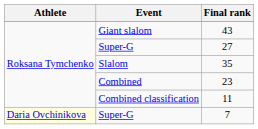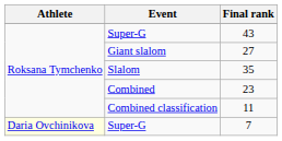 <table class="wikitable" style="font-size:90%">
 <tr>
 <th>Athlete</th>
 <th>Event</th>
 <th>Final rank</th>
 </tr>
 <tr style="font-size:95%">
 </tr>
 <tr align=center>
 <td align=left rowspan=5><a href='#'>Roksana Tymchenko</a></td>
-<td align=left><a href='#'>Giant slalom</a></td>
+<td align=left><a href='#'>Super-G</a></td>
 <td>43</td>
 </tr>
 <tr align=center>
-<td align=left><a href='#'>Super-G</a></td>
+<td align=left><a href='#'>Giant slalom</a></td>
 <td>27</td>
 </tr>
 <tr align=center>
 <td align=left><a href='#'>Slalom</a></td>
 <td>35</td>
 </tr>
 <tr align=center>
 <td align=left><a href='#'>Combined</a></td>
 <td>23</td>
 </tr>
 <tr align=center>
 <td align=left><a href='#'>Combined classification</a></td>
 <td>11</td>
 </tr>
 <tr align=center>
 <td align=left style="background: lightyellow;"><a href='#'>Daria Ovchinikova</a></td>
 <td align=left><a href='#'>Super-G</a></td>
 <td>7</td>
 </tr>
 </table>
